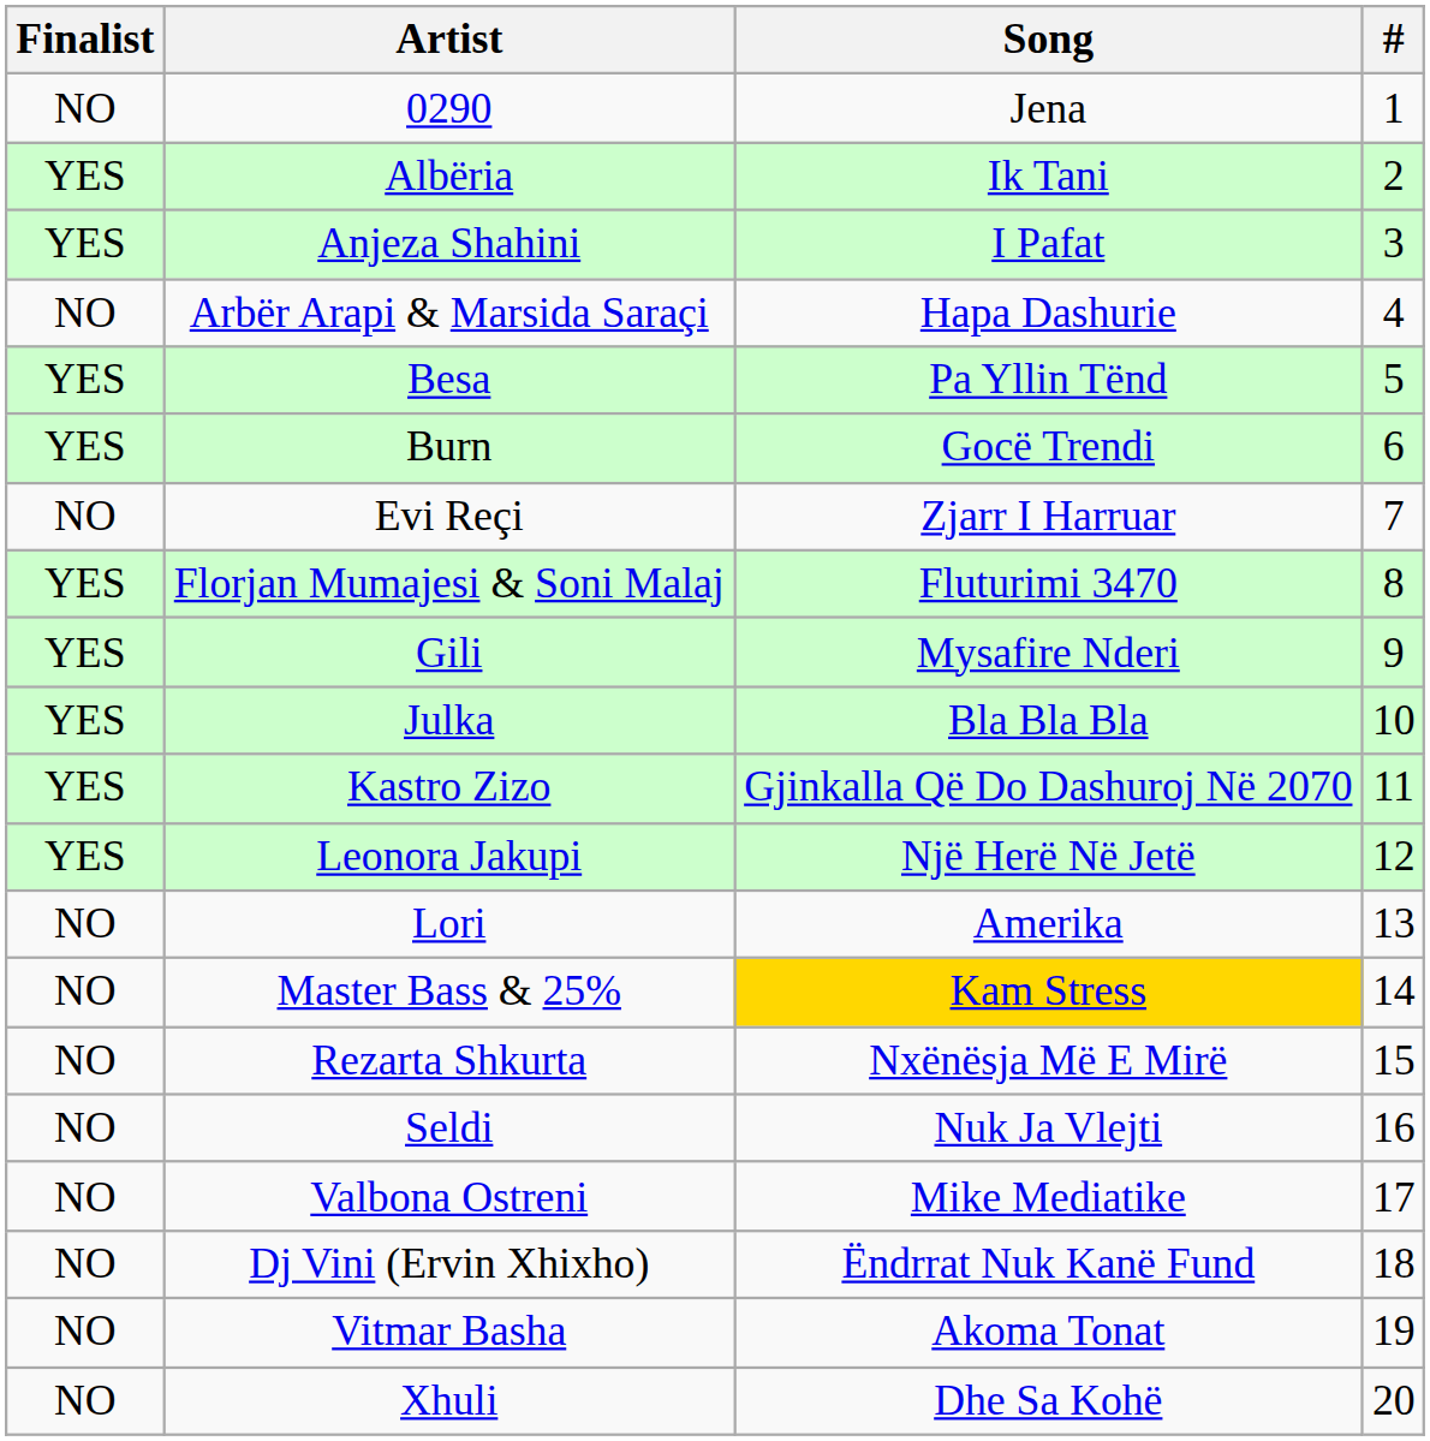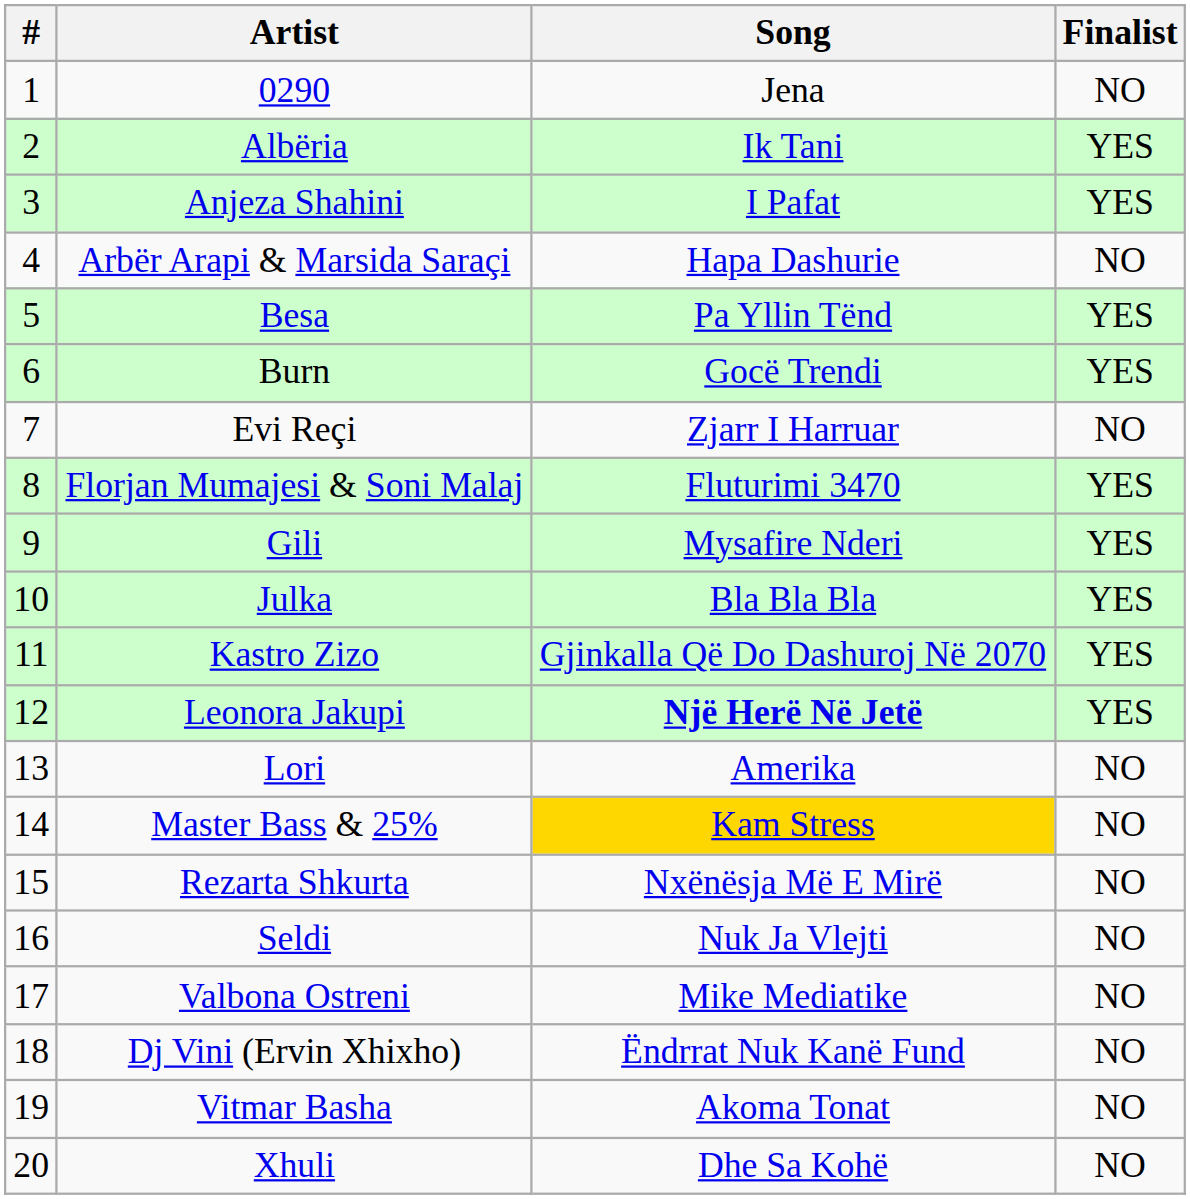 <table class="wikitable sortable" style="text-align: center;">
 <tr>
-<th>Finalist</th>
+<th>#</th>
 <th>Artist</th>
 <th>Song</th>
-<th>#</th>
+<th>Finalist</th>
 </tr>
 <tr>
-<td>NO</td>
+<td>1</td>
 <td><a href='#'>0290</a></td>
 <td>Jena</td>
-<td>1</td>
+<td>NO</td>
 </tr>
 <tr style="background-color: #ccffcc">
-<td>YES</td>
+<td>2</td>
 <td><a href='#'>Albëria</a></td>
 <td><a href='#'>Ik Tani</a></td>
-<td>2</td>
+<td>YES</td>
 </tr>
 <tr style="background-color: #ccffcc">
-<td>YES</td>
+<td>3</td>
 <td><a href='#'>Anjeza Shahini</a></td>
 <td><a href='#'>I Pafat</a></td>
-<td>3</td>
+<td>YES</td>
 </tr>
 <tr>
-<td>NO</td>
+<td>4</td>
 <td><a href='#'>Arbër Arapi</a> & <a href='#'>Marsida Saraçi</a></td>
 <td><a href='#'>Hapa Dashurie</a></td>
-<td>4</td>
+<td>NO</td>
 </tr>
 <tr style="background-color: #ccffcc">
-<td>YES</td>
+<td>5</td>
 <td><a href='#'>Besa</a></td>
 <td><a href='#'>Pa Yllin Tënd</a></td>
-<td>5</td>
+<td>YES</td>
 </tr>
 <tr style="background-color: #ccffcc">
-<td>YES</td>
+<td>6</td>
 <td>Burn</td>
 <td><a href='#'>Gocë Trendi</a></td>
-<td>6</td>
+<td>YES</td>
 </tr>
 <tr>
-<td>NO</td>
+<td>7</td>
 <td>Evi Reçi</td>
 <td><a href='#'>Zjarr I Harruar</a></td>
-<td>7</td>
+<td>NO</td>
 </tr>
 <tr style="background-color: #ccffcc">
-<td>YES</td>
+<td>8</td>
 <td><a href='#'>Florjan Mumajesi</a> & <a href='#'>Soni Malaj</a></td>
 <td><a href='#'>Fluturimi 3470</a></td>
-<td>8</td>
+<td>YES</td>
 </tr>
 <tr style="background-color: #ccffcc">
-<td>YES</td>
+<td>9</td>
 <td><a href='#'>Gili</a></td>
 <td><a href='#'>Mysafire Nderi</a></td>
-<td>9</td>
+<td>YES</td>
 </tr>
 <tr style="background-color: #ccffcc">
-<td>YES</td>
+<td>10</td>
 <td><a href='#'>Julka</a></td>
 <td><a href='#'>Bla Bla Bla</a></td>
-<td>10</td>
+<td>YES</td>
 </tr>
 <tr style="background-color: #ccffcc">
-<td>YES</td>
+<td>11</td>
 <td><a href='#'>Kastro Zizo</a></td>
 <td><a href='#'>Gjinkalla Që Do Dashuroj Në 2070</a></td>
-<td>11</td>
+<td>YES</td>
 </tr>
 <tr style="background-color: #ccffcc">
+<td>12</td>
+<td><a href='#'>Leonora Jakupi</a></td>
+<td><strong><a href='#'>Një Herë Në Jetë</a></strong></td>
 <td>YES</td>
-<td><a href='#'>Leonora Jakupi</a></td>
-<td><a href='#'>Një Herë Në Jetë</a></td>
-<td>12</td>
 </tr>
 <tr>
-<td>NO</td>
+<td>13</td>
 <td><a href='#'>Lori</a></td>
 <td><a href='#'>Amerika</a></td>
-<td>13</td>
+<td>NO</td>
 </tr>
 <tr>
-<td>NO</td>
+<td>14</td>
 <td><a href='#'>Master Bass</a> & <a href='#'>25%</a></td>
 <td style="background: gold;"><a href='#'>Kam Stress</a></td>
-<td>14</td>
+<td>NO</td>
 </tr>
 <tr>
-<td>NO</td>
+<td>15</td>
 <td><a href='#'>Rezarta Shkurta</a></td>
 <td><a href='#'>Nxënësja Më E Mirë</a></td>
-<td>15</td>
+<td>NO</td>
 </tr>
 <tr>
-<td>NO</td>
+<td>16</td>
 <td><a href='#'>Seldi</a></td>
 <td><a href='#'>Nuk Ja Vlejti</a></td>
-<td>16</td>
+<td>NO</td>
 </tr>
 <tr>
-<td>NO</td>
+<td>17</td>
 <td><a href='#'>Valbona Ostreni</a></td>
 <td><a href='#'>Mike Mediatike</a></td>
-<td>17</td>
+<td>NO</td>
 </tr>
 <tr>
-<td>NO</td>
+<td>18</td>
 <td><a href='#'>Dj Vini</a> (Ervin Xhixho)</td>
 <td><a href='#'>Ëndrrat Nuk Kanë Fund</a></td>
-<td>18</td>
+<td>NO</td>
 </tr>
 <tr>
-<td>NO</td>
+<td>19</td>
 <td><a href='#'>Vitmar Basha</a></td>
 <td><a href='#'>Akoma Tonat</a></td>
-<td>19</td>
+<td>NO</td>
 </tr>
 <tr>
-<td>NO</td>
+<td>20</td>
 <td><a href='#'>Xhuli</a></td>
 <td><a href='#'>Dhe Sa Kohë</a></td>
-<td>20</td>
+<td>NO</td>
 </tr>
 </table>
